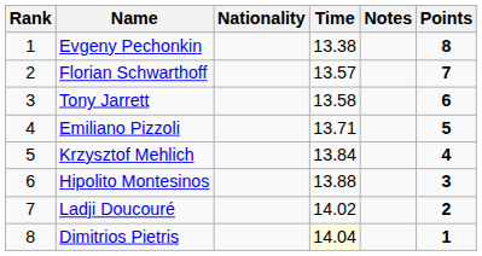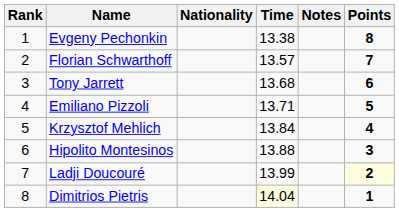 <table class="wikitable sortable" style="text-align:center">
 <tr>
 <th>Rank</th>
 <th>Name</th>
 <th>Nationality</th>
 <th>Time</th>
 <th>Notes</th>
 <th>Points</th>
 </tr>
 <tr>
 <td>1</td>
 <td align=left><a href='#'>Evgeny Pechonkin</a></td>
 <td align=left></td>
 <td>13.38</td>
 <td></td>
 <td><strong>8</strong></td>
 </tr>
 <tr>
 <td>2</td>
 <td align=left><a href='#'>Florian Schwarthoff</a></td>
 <td align=left></td>
 <td>13.57</td>
 <td></td>
 <td><strong>7</strong></td>
 </tr>
 <tr>
 <td>3</td>
 <td align=left><a href='#'>Tony Jarrett</a></td>
 <td align=left></td>
-<td>13.58</td>
+<td>13.68</td>
 <td></td>
 <td><strong>6</strong></td>
 </tr>
 <tr>
 <td>4</td>
 <td align=left><a href='#'>Emiliano Pizzoli</a></td>
 <td align=left></td>
 <td>13.71</td>
 <td></td>
 <td><strong>5</strong></td>
 </tr>
 <tr>
 <td>5</td>
 <td align=left><a href='#'>Krzysztof Mehlich</a></td>
 <td align=left></td>
 <td>13.84</td>
 <td></td>
 <td><strong>4</strong></td>
 </tr>
 <tr>
 <td>6</td>
 <td align=left><a href='#'>Hipolito Montesinos</a></td>
 <td align=left></td>
 <td>13.88</td>
 <td></td>
 <td><strong>3</strong></td>
 </tr>
 <tr>
 <td>7</td>
 <td align=left><a href='#'>Ladji Doucouré</a></td>
 <td align=left></td>
-<td>14.02</td>
+<td>13.99</td>
 <td></td>
-<td><strong>2</strong></td>
+<td style="background: lightyellow;"><strong>2</strong></td>
 </tr>
 <tr>
 <td>8</td>
 <td align=left><a href='#'>Dimitrios Pietris</a></td>
 <td align=left></td>
 <td style="background: lightyellow;">14.04</td>
 <td></td>
 <td><strong>1</strong></td>
 </tr>
 </table>
